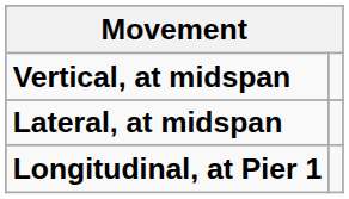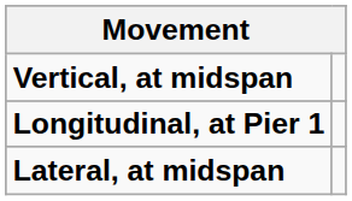 <table class="wikitable" style="font-size:90%;">
 <tr>
 <th colspan=2>Movement</th>
 </tr>
 <tr>
 <td><strong>Vertical, at midspan</strong></td>
 <td></td>
 </tr>
 <tr>
+<td><strong>Longitudinal, at Pier 1</strong></td>
+<td></td>
+</tr>
+<tr>
 <td><strong>Lateral, at midspan</strong></td>
 <td></td>
 </tr>
-<tr>
-<td><strong>Longitudinal, at Pier 1</strong></td>
-<td></td>
-</tr>
 </table>
